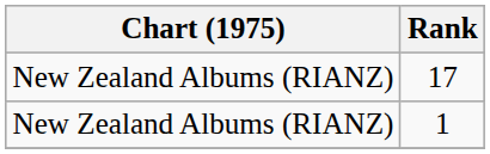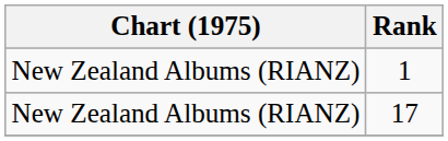 <table class="wikitable sortable">
 <tr>
 <th align="left">Chart (1975)</th>
 <th style="text-align:center;">Rank</th>
 </tr>
 <tr>
 <td>New Zealand Albums (RIANZ)</td>
-<td style="text-align:center;">17</td>
+<td style="text-align:center;">1</td>
 </tr>
 <tr>
 <td>New Zealand Albums (RIANZ)</td>
-<td style="text-align:center;">1</td>
+<td style="text-align:center;">17</td>
 </tr>
 <tr>
 </tr>
 </table>
